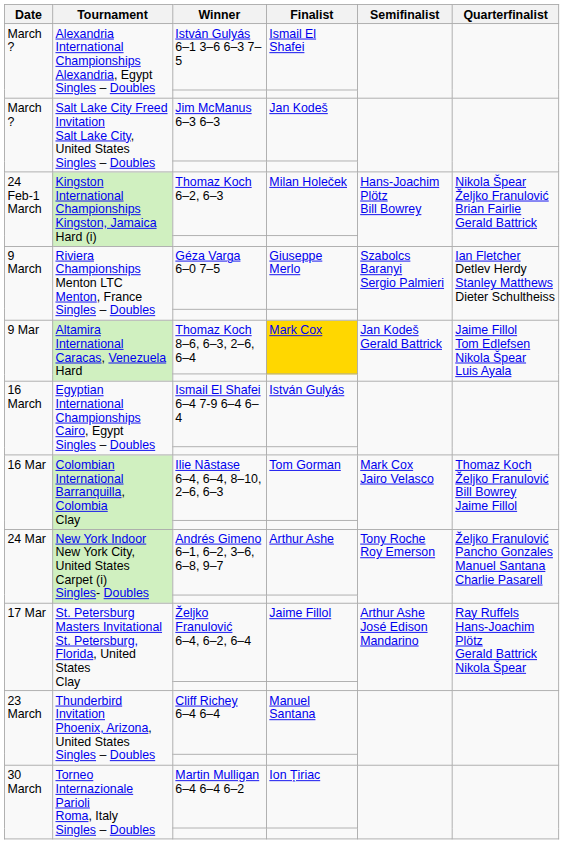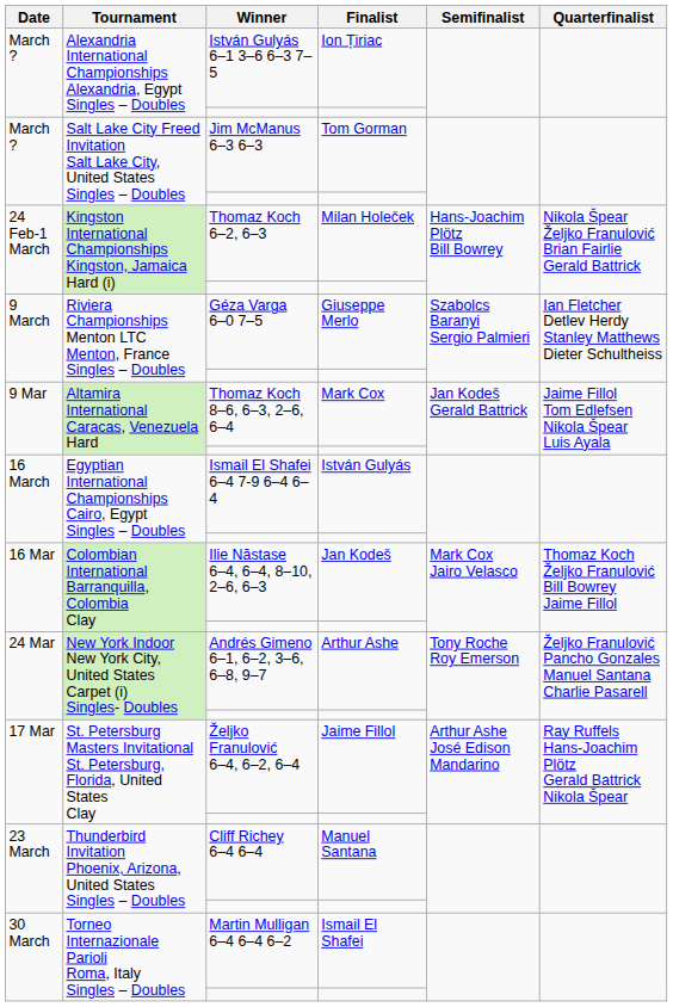 <table class="wikitable" style="font-size:85%;">
 <tr>
 <th width="75">Date</th>
 <th width="230">Tournament</th>
 <th width="210">Winner</th>
 <th width="210">Finalist</th>
 <th width="170">Semifinalist</th>
 <th width="170">Quarterfinalist</th>
 </tr>
 <tr valign=top>
 <td rowspan=2>March ?</td>
 <td rowspan=2><a href='#'>Alexandria International Championships</a><br> <a href='#'>Alexandria</a>, Egypt<br><a href='#'>Singles</a> – <a href='#'>Doubles</a></td>
 <td> <a href='#'>István Gulyás</a><br>6–1 3–6 6–3 7–5</td>
-<td> <a href='#'>Ismail El Shafei</a></td>
+<td> <a href='#'>Ion Țiriac</a></td>
 <td rowspan=2></td>
 <td rowspan=2></td>
 </tr>
 <tr valign=top>
 <td></td>
 <td></td>
 </tr>
 <tr valign=top>
 <td rowspan=2>March ?</td>
 <td rowspan=2><a href='#'>Salt Lake City Freed Invitation</a><br> <a href='#'>Salt Lake City</a>, United States<br><a href='#'>Singles</a> – <a href='#'>Doubles</a></td>
 <td> <a href='#'>Jim McManus</a><br>6–3 6–3</td>
-<td> <a href='#'>Jan Kodeš</a></td>
+<td> <a href='#'>Tom Gorman</a></td>
 <td rowspan=2></td>
 <td rowspan=2></td>
 </tr>
 <tr valign=top>
 <td></td>
 <td></td>
 </tr>
 <tr valign=top>
 <td rowspan=2>24 Feb-1 March</td>
 <td style="background:#d0f0c0;" rowspan=2><a href='#'>Kingston International Championships</a><br> <a href='#'>Kingston, Jamaica</a><br>Hard (i)</td>
 <td> <a href='#'>Thomaz Koch</a><br>6–2, 6–3</td>
 <td> <a href='#'>Milan Holeček</a></td>
 <td rowspan=2> <a href='#'>Hans-Joachim Plötz</a> <br>  <a href='#'>Bill Bowrey</a></td>
 <td rowspan=2> <a href='#'>Nikola Špear</a> <br>  <a href='#'>Željko Franulović</a> <br>  <a href='#'>Brian Fairlie</a> <br>  <a href='#'>Gerald Battrick</a></td>
 </tr>
 <tr valign=top>
 <td></td>
 <td></td>
 </tr>
 <tr valign=top>
 <td rowspan=2>9 March</td>
 <td rowspan=2><a href='#'>Riviera Championships</a><br>Menton LTC<br><a href='#'>Menton</a>, France<br><a href='#'>Singles</a> – <a href='#'>Doubles</a></td>
 <td> <a href='#'>Géza Varga</a><br>6–0 7–5</td>
 <td> <a href='#'>Giuseppe Merlo</a></td>
 <td rowspan=2> <a href='#'>Szabolcs Baranyi</a> <br> <a href='#'>Sergio Palmieri</a></td>
 <td rowspan=2> <a href='#'>Ian Fletcher</a><br> Detlev Herdy<br> <a href='#'>Stanley Matthews</a><br> Dieter Schultheiss</td>
 </tr>
 <tr valign=top>
 <td></td>
 <td></td>
 </tr>
 <tr valign=top>
 <td rowspan=2>9 Mar</td>
 <td style="background:#d0f0c0;" rowspan=2><a href='#'>Altamira International</a><br> <a href='#'>Caracas</a>, <a href='#'>Venezuela</a><br>Hard</td>
 <td> <a href='#'>Thomaz Koch</a><br>8–6, 6–3, 2–6, 6–4</td>
-<td style="background: gold;"> <a href='#'>Mark Cox</a></td>
+<td> <a href='#'>Mark Cox</a></td>
 <td rowspan=2> <a href='#'>Jan Kodeš</a> <br>  <a href='#'>Gerald Battrick</a></td>
 <td rowspan=2> <a href='#'>Jaime Fillol</a> <br>  <a href='#'>Tom Edlefsen</a> <br>  <a href='#'>Nikola Špear</a> <br>  <a href='#'>Luis Ayala</a></td>
 </tr>
 <tr valign=top>
 <td></td>
 <td></td>
 </tr>
 <tr valign=top>
 <td rowspan=2>16 March</td>
 <td rowspan=2><a href='#'>Egyptian International Championships</a><br> <a href='#'>Cairo</a>, Egypt<br><a href='#'>Singles</a> – <a href='#'>Doubles</a></td>
 <td> <a href='#'>Ismail El Shafei</a><br>6–4 7-9 6–4 6–4</td>
 <td> <a href='#'>István Gulyás</a></td>
 <td rowspan=2></td>
 <td rowspan=2></td>
 </tr>
 <tr valign=top>
 <td></td>
 <td></td>
 </tr>
 <tr valign=top>
 <td rowspan=2>16 Mar</td>
 <td style="background:#d0f0c0;" rowspan=2><a href='#'>Colombian International</a><br> <a href='#'>Barranquilla</a>, <a href='#'>Colombia</a><br>Clay<br></td>
 <td> <a href='#'>Ilie Năstase</a><br>6–4, 6–4, 8–10, 2–6, 6–3</td>
-<td> <a href='#'>Tom Gorman</a></td>
+<td> <a href='#'>Jan Kodeš</a></td>
 <td rowspan=2> <a href='#'>Mark Cox</a> <br>  <a href='#'>Jairo Velasco</a></td>
 <td rowspan=2> <a href='#'>Thomaz Koch</a> <br>  <a href='#'>Željko Franulović</a> <br>  <a href='#'>Bill Bowrey</a> <br>  <a href='#'>Jaime Fillol</a></td>
 </tr>
 <tr valign=top>
 <td></td>
 <td></td>
 </tr>
 <tr valign=top>
 <td rowspan=2>24 Mar</td>
 <td style="background:#d0f0c0;" rowspan=2><a href='#'>New York Indoor</a><br> New York City, United States<br>Carpet (i) <br><a href='#'>Singles</a>- <a href='#'>Doubles</a></td>
 <td> <a href='#'>Andrés Gimeno</a><br>6–1, 6–2, 3–6, 6–8, 9–7</td>
 <td> <a href='#'>Arthur Ashe</a></td>
 <td rowspan=2> <a href='#'>Tony Roche</a> <br>  <a href='#'>Roy Emerson</a></td>
 <td rowspan=2> <a href='#'>Željko Franulović</a> <br>  <a href='#'>Pancho Gonzales</a> <br>  <a href='#'>Manuel Santana</a> <br>  <a href='#'>Charlie Pasarell</a></td>
 </tr>
 <tr valign=top>
 <td></td>
 <td></td>
 </tr>
 <tr valign=top>
 <td rowspan=2>17 Mar</td>
 <td rowspan=2><a href='#'>St. Petersburg Masters Invitational</a><br> <a href='#'>St. Petersburg, Florida</a>, United States<br>Clay</td>
 <td> <a href='#'>Željko Franulović</a><br>6–4, 6–2, 6–4</td>
 <td> <a href='#'>Jaime Fillol</a></td>
 <td rowspan=2> <a href='#'>Arthur Ashe</a> <br>  <a href='#'>José Edison Mandarino</a></td>
 <td rowspan=2> <a href='#'>Ray Ruffels</a> <br>  <a href='#'>Hans-Joachim Plötz</a> <br>  <a href='#'>Gerald Battrick</a> <br>  <a href='#'>Nikola Špear</a></td>
 </tr>
 <tr valign=top>
 <td></td>
 <td></td>
 </tr>
 <tr valign=top>
 <td rowspan=2>23 March</td>
 <td rowspan=2><a href='#'>Thunderbird Invitation</a><br> <a href='#'>Phoenix, Arizona</a>, United States<br><a href='#'>Singles</a> – <a href='#'>Doubles</a></td>
 <td> <a href='#'>Cliff Richey</a><br>6–4 6–4</td>
 <td> <a href='#'>Manuel Santana</a></td>
 <td rowspan=2></td>
 <td rowspan=2></td>
 </tr>
 <tr valign=top>
 <td></td>
 <td></td>
 </tr>
 <tr valign=top>
 <td rowspan=2>30 March</td>
 <td rowspan=2><a href='#'>Torneo Internazionale Parioli</a><br> <a href='#'>Roma</a>, Italy<br><a href='#'>Singles</a> – <a href='#'>Doubles</a></td>
 <td> <a href='#'>Martin Mulligan</a><br>6–4 6–4 6–2</td>
-<td> <a href='#'>Ion Țiriac</a></td>
+<td> <a href='#'>Ismail El Shafei</a></td>
 <td rowspan=2></td>
 <td rowspan=2></td>
 </tr>
 <tr valign=top>
 <td></td>
 <td></td>
 </tr>
 </table>
